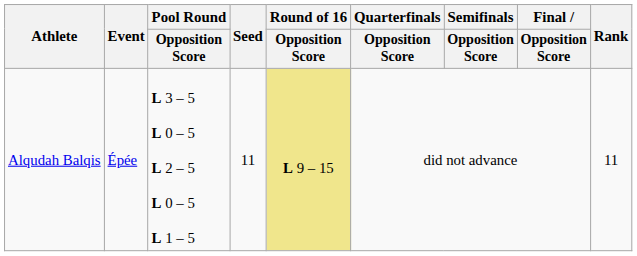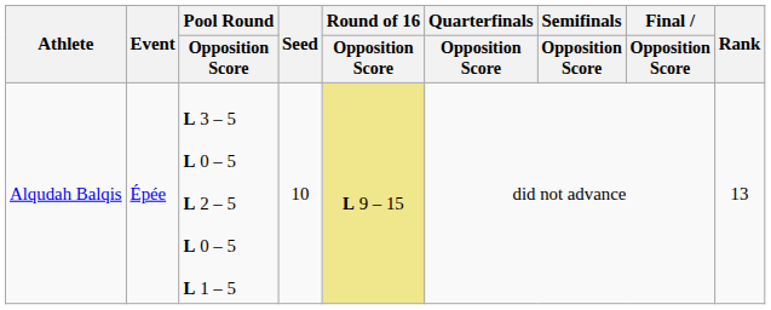 <table class=wikitable style="font-size:90%">
 <tr>
 <th rowspan="2">Athlete</th>
 <th rowspan="2">Event</th>
 <th>Pool Round</th>
 <th rowspan="2">Seed</th>
 <th>Round of 16</th>
 <th>Quarterfinals</th>
 <th>Semifinals</th>
 <th>Final / </th>
 <th rowspan=2>Rank</th>
 </tr>
 <tr style="font-size:95%">
 <th>Opposition<br>Score</th>
 <th>Opposition<br>Score</th>
 <th>Opposition<br>Score</th>
 <th>Opposition<br>Score</th>
 <th>Opposition<br>Score</th>
 </tr>
 <tr align=center>
 <td align=left><a href='#'>Alqudah Balqis</a></td>
 <td align=left><a href='#'>Épée</a></td>
 <td align=left><br><strong>L</strong> 3 – 5<br><br><strong>L</strong> 0 – 5<br><br><strong>L</strong> 2 – 5<br><br><strong>L</strong> 0 – 5<br><br><strong>L</strong> 1 – 5</td>
-<td>11</td>
+<td>10</td>
 <td style="background: khaki;"><br><strong>L</strong> 9 – 15</td>
 <td colspan=3>did not advance</td>
-<td>11</td>
+<td>13</td>
 </tr>
 </table>
